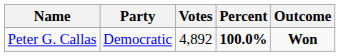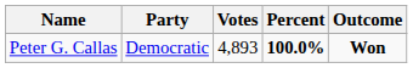 <table class=wikitable style="text-align:center">
 <tr>
 <th>Name</th>
 <th>Party</th>
 <th>Votes</th>
 <th>Percent</th>
 <th>Outcome</th>
 </tr>
 <tr>
 </tr>
 <tr>
 <td align=left><a href='#'>Peter G. Callas</a></td>
 <td><a href='#'>Democratic</a></td>
-<td>4,892</td>
+<td>4,893</td>
 <td><strong>100.0%</strong></td>
 <td><strong>Won</strong></td>
 </tr>
 </table>
